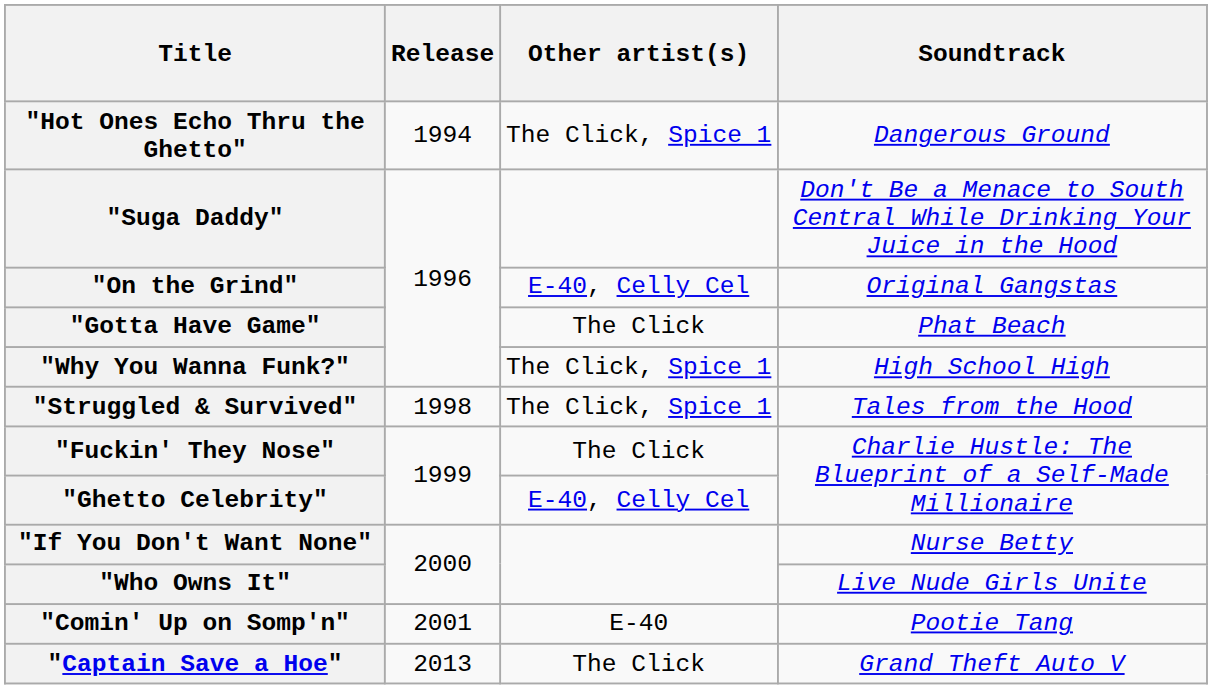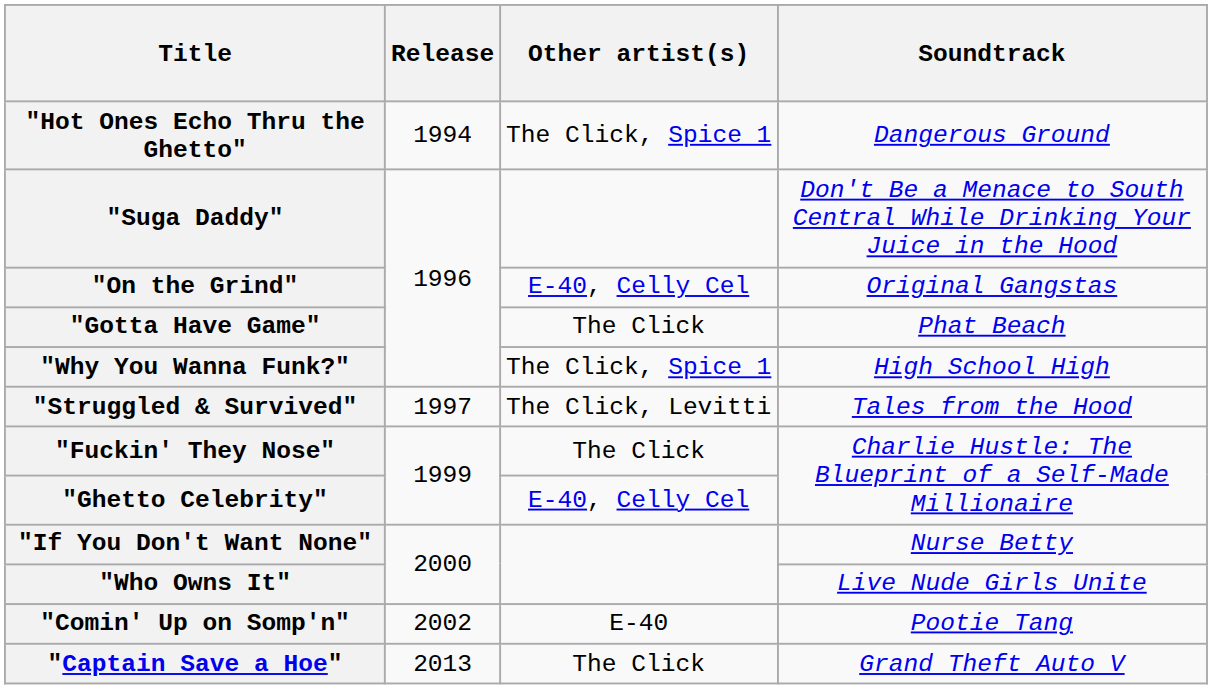 <table class="wikitable plainrowheaders" style="text-align:center;">
 <tr>
 <th scope="col" style="width:15em;"><br>Title<br><br></th>
 <th scope="col">Release</th>
 <th scope="col">Other artist(s)</th>
 <th scope="col" style="width:17em;">Soundtrack</th>
 </tr>
 <tr>
 <th scope="row">"Hot Ones Echo Thru the Ghetto"</th>
 <td>1994</td>
 <td>The Click, <a href='#'>Spice 1</a></td>
 <td><em><a href='#'>Dangerous Ground</a></em></td>
 </tr>
 <tr>
 <th scope="row">"Suga Daddy"</th>
 <td rowspan="4">1996</td>
 <td></td>
 <td><em><a href='#'>Don't Be a Menace to South Central While Drinking Your Juice in the Hood</a></em></td>
 </tr>
 <tr>
 <th scope="row">"On the Grind"</th>
 <td><a href='#'>E-40</a>, <a href='#'>Celly Cel</a></td>
 <td><em><a href='#'>Original Gangstas</a></em></td>
 </tr>
 <tr>
 <th scope="row">"Gotta Have Game"</th>
 <td>The Click</td>
 <td><em><a href='#'>Phat Beach</a></em></td>
 </tr>
 <tr>
 <th scope="row">"Why You Wanna Funk?"</th>
 <td>The Click, <a href='#'>Spice 1</a></td>
 <td><em><a href='#'>High School High</a></em></td>
 </tr>
 <tr>
 <th scope="row">"Struggled & Survived"</th>
-<td>1998</td>
-<td>The Click, <a href='#'>Spice 1</a></td>
+<td>1997</td>
+<td>The Click, Levitti</td>
 <td><em><a href='#'>Tales from the Hood</a></em></td>
 </tr>
 <tr>
 <th scope="row">"Fuckin' They Nose"</th>
 <td rowspan="2">1999</td>
 <td>The Click</td>
 <td rowspan="2"><em><a href='#'>Charlie Hustle: The Blueprint of a Self-Made Millionaire</a></em></td>
 </tr>
 <tr>
 <th scope="row">"Ghetto Celebrity"</th>
 <td><a href='#'>E-40</a>, <a href='#'>Celly Cel</a></td>
 </tr>
 <tr>
 <th scope="row">"If You Don't Want None"</th>
 <td rowspan="2">2000</td>
 <td rowspan="2"></td>
 <td><em><a href='#'>Nurse Betty</a></em></td>
 </tr>
 <tr>
 <th scope="row">"Who Owns It"</th>
 <td><em><a href='#'>Live Nude Girls Unite</a></em></td>
 </tr>
 <tr>
 <th scope="row">"Comin' Up on Somp'n"</th>
-<td>2001</td>
+<td>2002</td>
 <td>E-40</td>
 <td><em><a href='#'>Pootie Tang</a></em></td>
 </tr>
 <tr>
 <th scope="row">"<a href='#'>Captain Save a Hoe</a>"</th>
 <td>2013</td>
 <td>The Click</td>
 <td><em><a href='#'>Grand Theft Auto V</a></em></td>
 </tr>
 </table>
